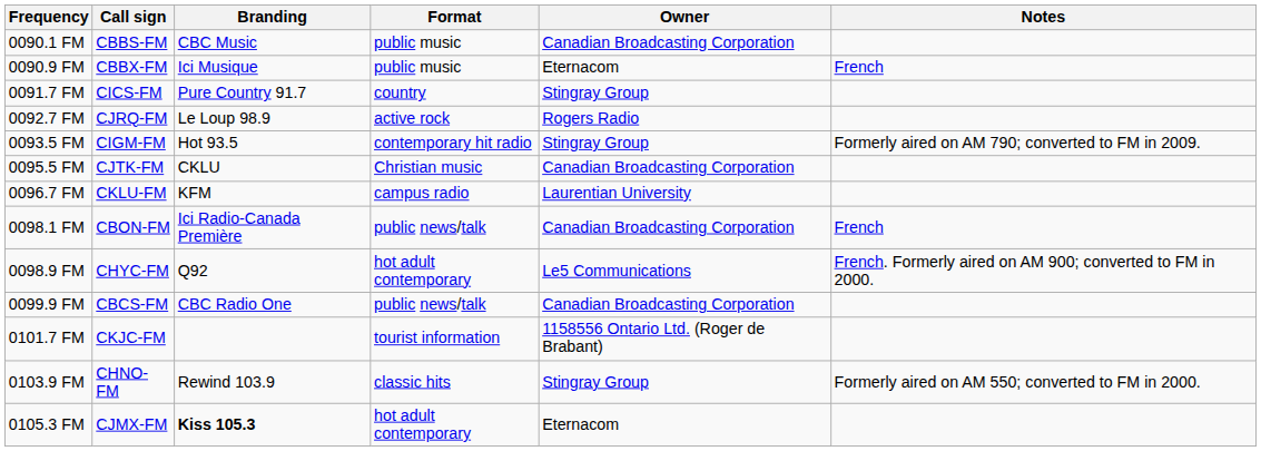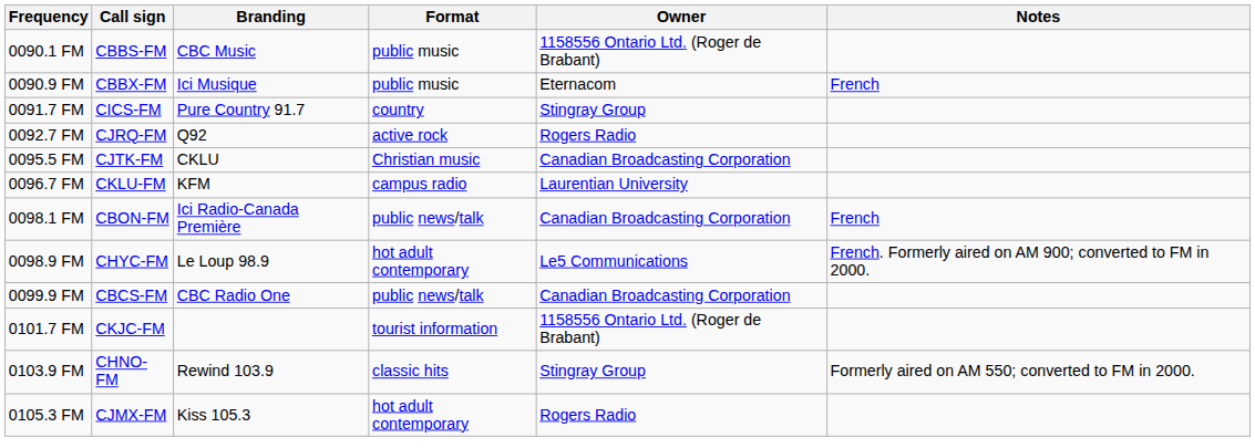 <table class="wikitable sortable"  width="100%">
 <tr>
 <th>Frequency</th>
 <th>Call sign</th>
 <th>Branding</th>
 <th>Format</th>
 <th>Owner</th>
 <th>Notes</th>
 </tr>
 <tr>
 <td><span>00</span>90.1 FM</td>
 <td><a href='#'>CBBS-FM</a></td>
 <td><a href='#'>CBC Music</a></td>
 <td><a href='#'>public</a> music</td>
-<td><a href='#'>Canadian Broadcasting Corporation</a></td>
+<td><a href='#'>1158556 Ontario Ltd.</a> (Roger de Brabant)</td>
 <td></td>
 </tr>
 <tr>
 <td><span>00</span>90.9 FM</td>
 <td><a href='#'>CBBX-FM</a></td>
 <td><a href='#'>Ici Musique</a></td>
 <td><a href='#'>public</a> music</td>
 <td>Eternacom</td>
 <td><a href='#'>French</a></td>
 </tr>
 <tr>
 <td><span>00</span>91.7 FM</td>
 <td><a href='#'>CICS-FM</a></td>
 <td><a href='#'>Pure Country</a> 91.7</td>
 <td><a href='#'>country</a></td>
 <td><a href='#'>Stingray Group</a></td>
 <td></td>
 </tr>
 <tr>
 <td><span>00</span>92.7 FM</td>
 <td><a href='#'>CJRQ-FM</a></td>
-<td>Le Loup 98.9</td>
+<td>Q92</td>
 <td><a href='#'>active rock</a></td>
 <td><a href='#'>Rogers Radio</a></td>
 <td></td>
-</tr>
-<tr>
-<td><span>00</span>93.5 FM</td>
-<td><a href='#'>CIGM-FM</a></td>
-<td>Hot 93.5</td>
-<td><a href='#'>contemporary hit radio</a></td>
-<td><a href='#'>Stingray Group</a></td>
-<td>Formerly aired on AM 790; converted to FM in 2009.</td>
 </tr>
 <tr>
 <td><span>00</span>95.5 FM</td>
 <td><a href='#'>CJTK-FM</a></td>
 <td>CKLU</td>
 <td><a href='#'>Christian music</a></td>
 <td><a href='#'>Canadian Broadcasting Corporation</a></td>
 <td></td>
 </tr>
 <tr>
 <td><span>00</span>96.7 FM</td>
 <td><a href='#'>CKLU-FM</a></td>
 <td>KFM</td>
 <td><a href='#'>campus radio</a></td>
 <td><a href='#'>Laurentian University</a></td>
 <td></td>
 </tr>
 <tr>
 <td><span>00</span>98.1 FM</td>
 <td><a href='#'>CBON-FM</a></td>
 <td><a href='#'>Ici Radio-Canada Première</a></td>
 <td><a href='#'>public</a> <a href='#'>news</a>/<a href='#'>talk</a></td>
 <td><a href='#'>Canadian Broadcasting Corporation</a></td>
 <td><a href='#'>French</a></td>
 </tr>
 <tr>
 <td><span>00</span>98.9 FM</td>
 <td><a href='#'>CHYC-FM</a></td>
-<td>Q92</td>
+<td>Le Loup 98.9</td>
 <td><a href='#'>hot adult contemporary</a></td>
 <td><a href='#'>Le5 Communications</a></td>
 <td><a href='#'>French</a>. Formerly aired on AM 900; converted to FM in 2000.</td>
 </tr>
 <tr>
 <td><span>00</span>99.9 FM</td>
 <td><a href='#'>CBCS-FM</a></td>
 <td><a href='#'>CBC Radio One</a></td>
 <td><a href='#'>public</a> <a href='#'>news</a>/<a href='#'>talk</a></td>
 <td><a href='#'>Canadian Broadcasting Corporation</a></td>
 <td></td>
 </tr>
 <tr>
 <td><span>0</span>101.7 FM</td>
 <td><a href='#'>CKJC-FM</a></td>
 <td></td>
 <td><a href='#'>tourist information</a></td>
 <td><a href='#'>1158556 Ontario Ltd.</a> (Roger de Brabant)</td>
 <td></td>
 </tr>
 <tr>
 <td><span>0</span>103.9 FM</td>
 <td><a href='#'>CHNO-FM</a></td>
 <td>Rewind 103.9</td>
 <td><a href='#'>classic hits</a></td>
 <td><a href='#'>Stingray Group</a></td>
 <td>Formerly aired on AM 550; converted to FM in 2000.</td>
 </tr>
 <tr>
 <td><span>0</span>105.3 FM</td>
 <td><a href='#'>CJMX-FM</a></td>
-<td><strong>Kiss 105.3</strong></td>
+<td>Kiss 105.3</td>
 <td><a href='#'>hot adult contemporary</a></td>
-<td>Eternacom</td>
+<td><a href='#'>Rogers Radio</a></td>
 <td></td>
 </tr>
 </table>
